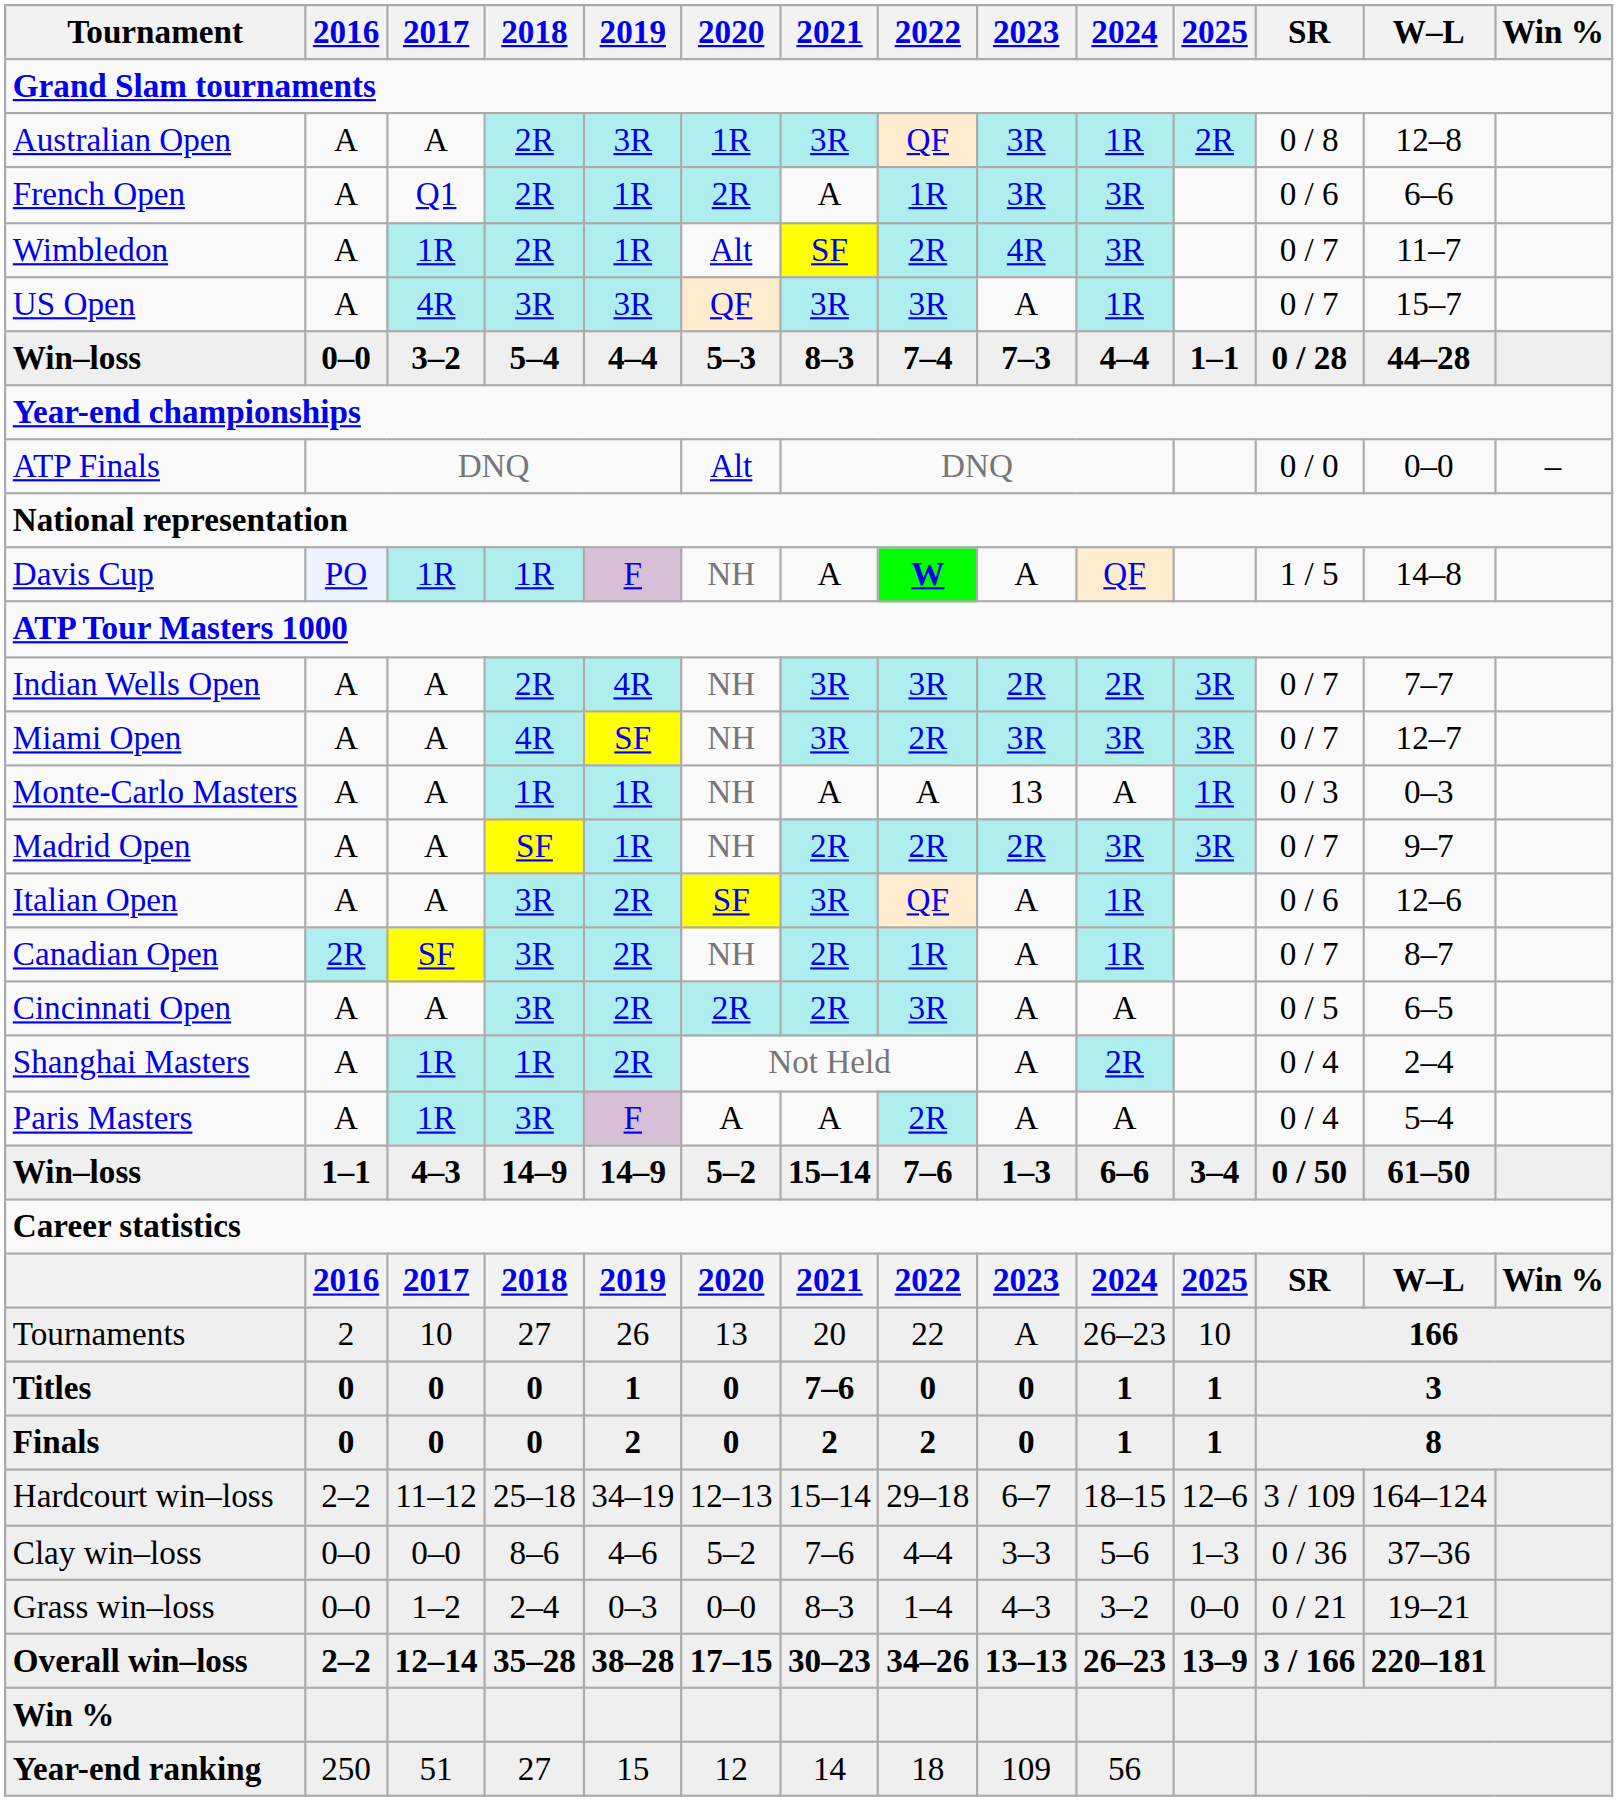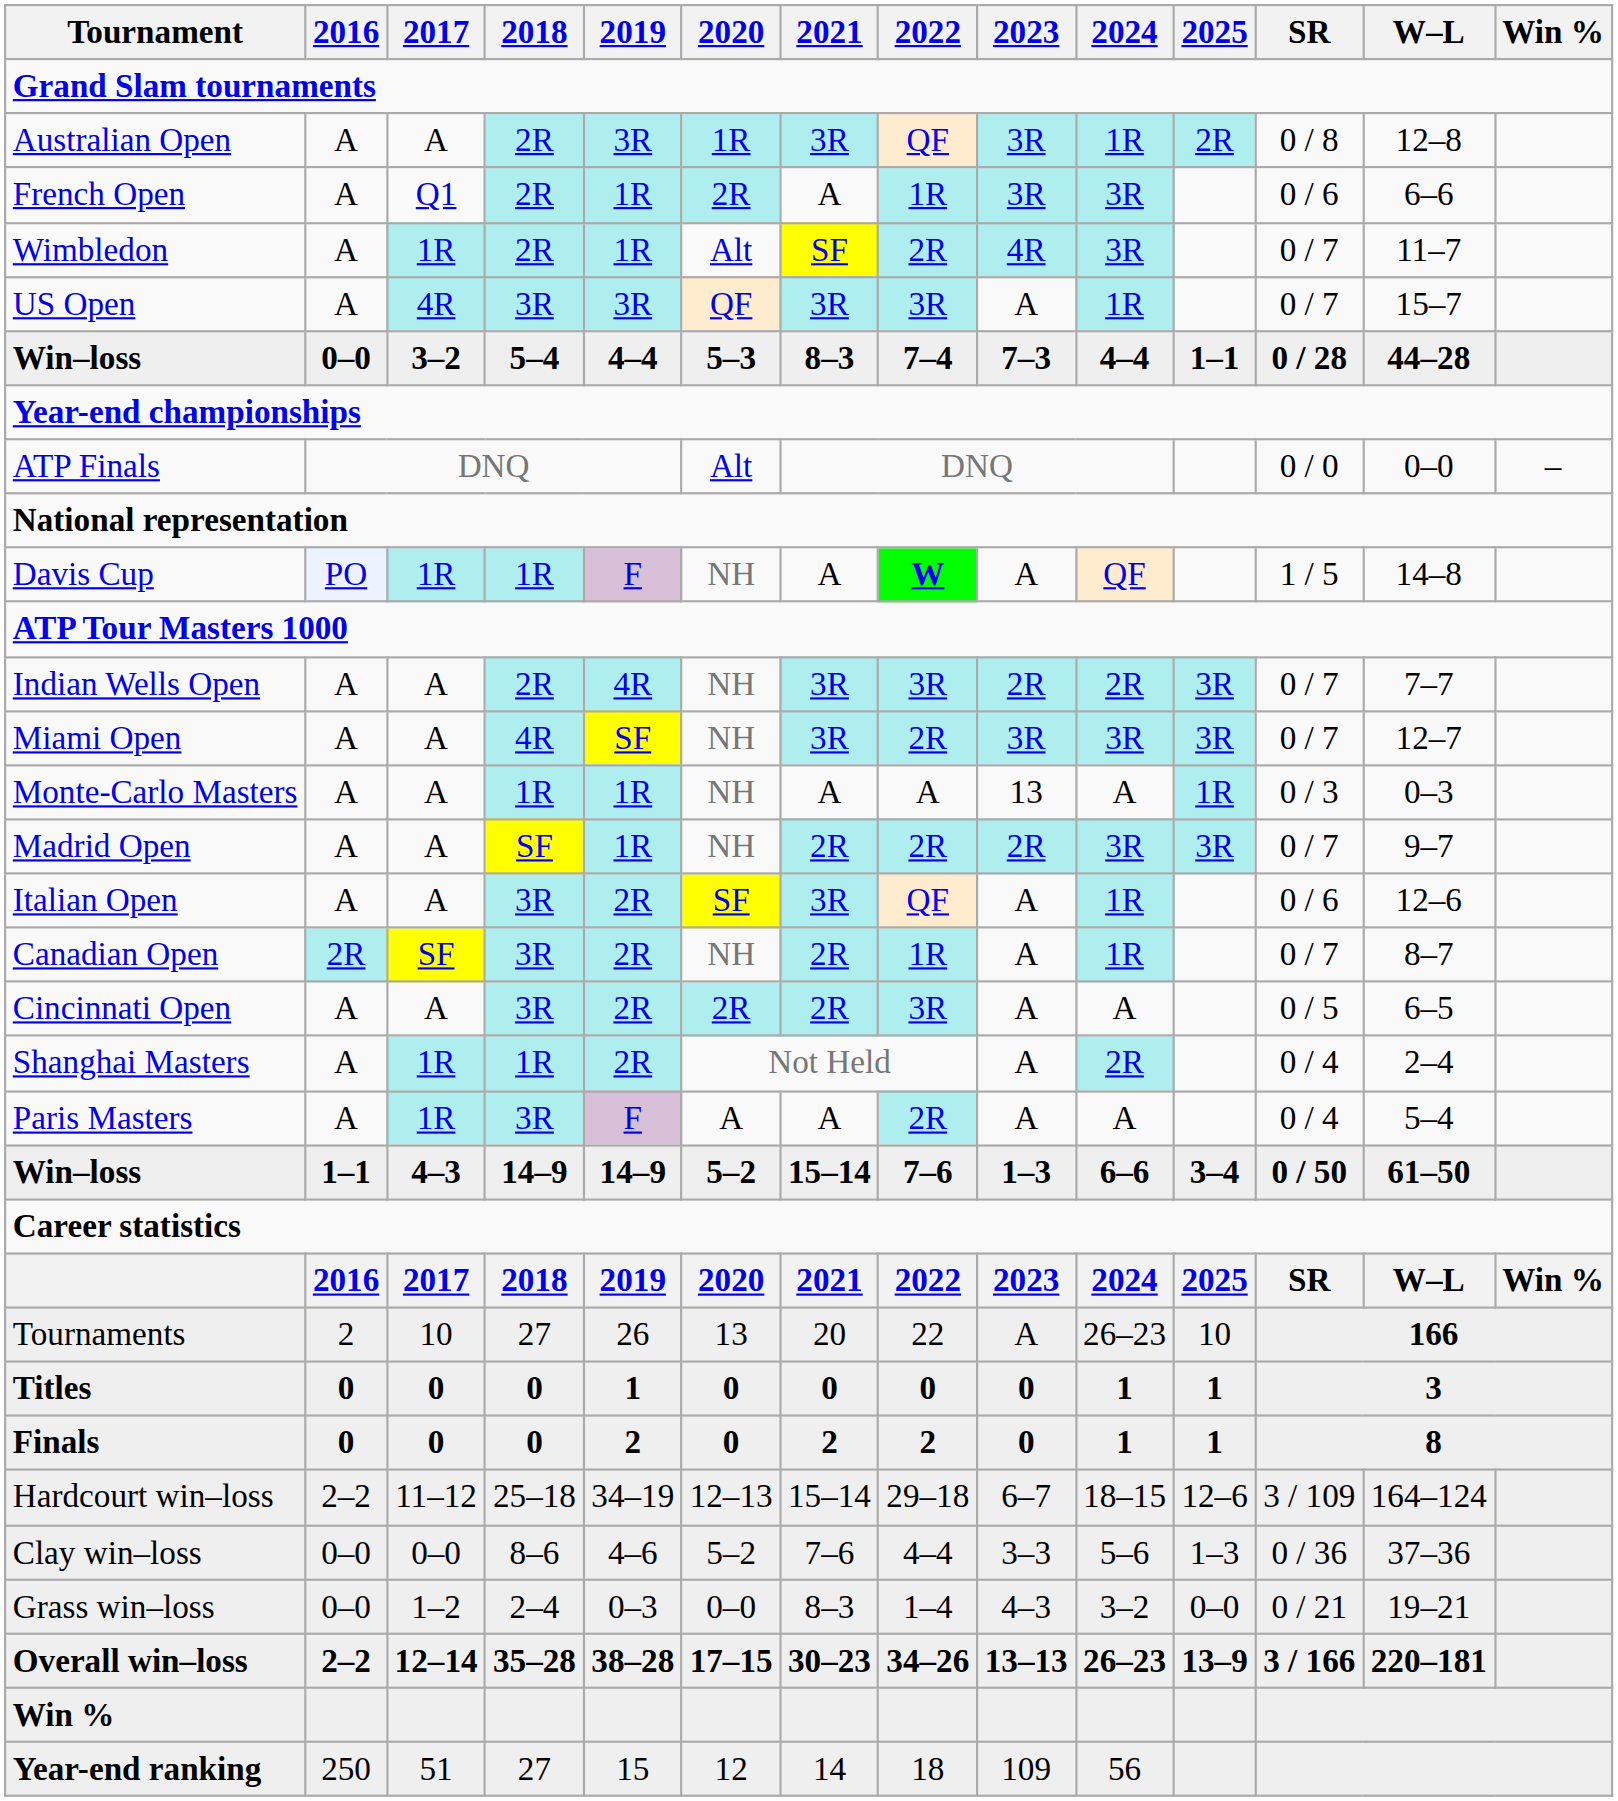 <table class=wikitable style=text-align:center;font-size:96%>
 <tr>
 <th>Tournament</th>
 <th><a href='#'>2016</a></th>
 <th><a href='#'>2017</a></th>
 <th><a href='#'>2018</a></th>
 <th><a href='#'>2019</a></th>
 <th><a href='#'>2020</a></th>
 <th><a href='#'>2021</a></th>
 <th><a href='#'>2022</a></th>
 <th><a href='#'>2023</a></th>
 <th><a href='#'>2024</a></th>
 <th><a href='#'>2025</a></th>
 <th>SR</th>
 <th>W–L</th>
 <th>Win %</th>
 </tr>
 <tr>
 <td colspan="14" style="text-align:left"><strong><a href='#'>Grand Slam tournaments</a></strong></td>
 </tr>
 <tr>
 <td style=text-align:left><a href='#'>Australian Open</a></td>
 <td>A</td>
 <td>A</td>
 <td style=background:#afeeee><a href='#'>2R</a></td>
 <td style=background:#afeeee><a href='#'>3R</a></td>
 <td style=background:#afeeee><a href='#'>1R</a></td>
 <td style=background:#afeeee><a href='#'>3R</a></td>
 <td style=background:#ffebcd><a href='#'>QF</a></td>
 <td style=background:#afeeee><a href='#'>3R</a></td>
 <td style=background:#afeeee><a href='#'>1R</a></td>
 <td style=background:#afeeee><a href='#'>2R</a></td>
 <td>0 / 8</td>
 <td>12–8</td>
 <td></td>
 </tr>
 <tr>
 <td style=text-align:left><a href='#'>French Open</a></td>
 <td>A</td>
 <td><a href='#'>Q1</a></td>
 <td style=background:#afeeee><a href='#'>2R</a></td>
 <td style=background:#afeeee><a href='#'>1R</a></td>
 <td style=background:#afeeee><a href='#'>2R</a></td>
 <td>A</td>
 <td style=background:#afeeee><a href='#'>1R</a></td>
 <td style=background:#afeeee><a href='#'>3R</a></td>
 <td style=background:#afeeee><a href='#'>3R</a></td>
 <td></td>
 <td>0 / 6</td>
 <td>6–6</td>
 <td></td>
 </tr>
 <tr>
 <td style=text-align:left><a href='#'>Wimbledon</a></td>
 <td>A</td>
 <td style=background:#afeeee><a href='#'>1R</a></td>
 <td style=background:#afeeee><a href='#'>2R</a></td>
 <td style=background:#afeeee><a href='#'>1R</a></td>
 <td><a href='#'>Alt</a></td>
 <td style=background:yellow><a href='#'>SF</a></td>
 <td style=background:#afeeee><a href='#'>2R</a></td>
 <td style=background:#afeeee><a href='#'>4R</a></td>
 <td style=background:#afeeee><a href='#'>3R</a></td>
 <td></td>
 <td>0 / 7</td>
 <td>11–7</td>
 <td></td>
 </tr>
 <tr>
 <td style=text-align:left><a href='#'>US Open</a></td>
 <td>A</td>
 <td style=background:#afeeee><a href='#'>4R</a></td>
 <td style=background:#afeeee><a href='#'>3R</a></td>
 <td style=background:#afeeee><a href='#'>3R</a></td>
 <td style=background:#ffebcd><a href='#'>QF</a></td>
 <td style=background:#afeeee><a href='#'>3R</a></td>
 <td style=background:#afeeee><a href='#'>3R</a></td>
 <td>A</td>
 <td style=background:#afeeee><a href='#'>1R</a></td>
 <td></td>
 <td>0 / 7</td>
 <td>15–7</td>
 <td></td>
 </tr>
 <tr style=font-weight:bold;background:#efefef>
 <td style=text-align:left>Win–loss</td>
 <td>0–0</td>
 <td>3–2</td>
 <td>5–4</td>
 <td>4–4</td>
 <td>5–3</td>
 <td>8–3</td>
 <td>7–4</td>
 <td>7–3</td>
 <td>4–4</td>
 <td>1–1</td>
 <td>0 / 28</td>
 <td>44–28</td>
 <td></td>
 </tr>
 <tr>
 <td colspan="14" style="text-align:left"><strong><a href='#'>Year-end championships</a></strong></td>
 </tr>
 <tr>
 <td align=left><a href='#'>ATP Finals</a></td>
 <td colspan=4 style=color:#767676>DNQ</td>
 <td><a href='#'>Alt</a></td>
 <td colspan=4 style=color:#767676>DNQ</td>
 <td></td>
 <td>0 / 0</td>
 <td>0–0</td>
 <td>–</td>
 </tr>
 <tr>
 <td colspan="14" style="text-align:left"><strong>National representation</strong></td>
 </tr>
 <tr>
 <td style=text-align:left><a href='#'>Davis Cup</a></td>
 <td style=background:#ecf2ff><a href='#'>PO</a></td>
 <td style=background:#afeeee><a href='#'>1R</a></td>
 <td style=background:#afeeee><a href='#'>1R</a></td>
 <td style=background:thistle><a href='#'>F</a></td>
 <td style=color:#767676>NH</td>
 <td>A</td>
 <td style=background:lime><a href='#'><strong>W</strong></a></td>
 <td>A</td>
 <td style=background:#ffebcd><a href='#'>QF</a></td>
 <td></td>
 <td>1 / 5</td>
 <td>14–8</td>
 <td></td>
 </tr>
 <tr>
 <td colspan="14" style="text-align:left"><strong><a href='#'>ATP Tour Masters 1000</a></strong></td>
 </tr>
 <tr>
 <td style=text-align:left><a href='#'>Indian Wells Open</a></td>
 <td>A</td>
 <td>A</td>
 <td style=background:#afeeee><a href='#'>2R</a></td>
 <td style=background:#afeeee><a href='#'>4R</a></td>
 <td style=color:#767676>NH</td>
 <td style=background:#afeeee><a href='#'>3R</a></td>
 <td style=background:#afeeee><a href='#'>3R</a></td>
 <td style=background:#afeeee><a href='#'>2R</a></td>
 <td style=background:#afeeee><a href='#'>2R</a></td>
 <td style=background:#afeeee><a href='#'>3R</a></td>
 <td>0 / 7</td>
 <td>7–7</td>
 <td></td>
 </tr>
 <tr>
 <td style=text-align:left><a href='#'>Miami Open</a></td>
 <td>A</td>
 <td>A</td>
 <td style=background:#afeeee><a href='#'>4R</a></td>
 <td style=background:yellow><a href='#'>SF</a></td>
 <td style=color:#767676>NH</td>
 <td style=background:#afeeee><a href='#'>3R</a></td>
 <td style=background:#afeeee><a href='#'>2R</a></td>
 <td style=background:#afeeee><a href='#'>3R</a></td>
 <td style=background:#afeeee><a href='#'>3R</a></td>
 <td style=background:#afeeee><a href='#'>3R</a></td>
 <td>0 / 7</td>
 <td>12–7</td>
 <td></td>
 </tr>
 <tr>
 <td style=text-align:left><a href='#'>Monte-Carlo Masters</a></td>
 <td>A</td>
 <td>A</td>
 <td style=background:#afeeee><a href='#'>1R</a></td>
 <td style=background:#afeeee><a href='#'>1R</a></td>
 <td style=color:#767676>NH</td>
 <td>A</td>
 <td>A</td>
 <td>13</td>
 <td>A</td>
 <td style=background:#afeeee><a href='#'>1R</a></td>
 <td>0 / 3</td>
 <td>0–3</td>
 <td></td>
 </tr>
 <tr>
 <td style=text-align:left><a href='#'>Madrid Open</a></td>
 <td>A</td>
 <td>A</td>
 <td style=background:yellow><a href='#'>SF</a></td>
 <td style=background:#afeeee><a href='#'>1R</a></td>
 <td style=color:#767676>NH</td>
 <td style=background:#afeeee><a href='#'>2R</a></td>
 <td style=background:#afeeee><a href='#'>2R</a></td>
 <td style=background:#afeeee><a href='#'>2R</a></td>
 <td style=background:#afeeee><a href='#'>3R</a></td>
 <td style=background:#afeeee><a href='#'>3R</a></td>
 <td>0 / 7</td>
 <td>9–7</td>
 <td></td>
 </tr>
 <tr>
 <td style=text-align:left><a href='#'>Italian Open</a></td>
 <td>A</td>
 <td>A</td>
 <td style=background:#afeeee><a href='#'>3R</a></td>
 <td style=background:#afeeee><a href='#'>2R</a></td>
 <td style=background:yellow><a href='#'>SF</a></td>
 <td style=background:#afeeee><a href='#'>3R</a></td>
 <td style=background:#ffebcd><a href='#'>QF</a></td>
 <td>A</td>
 <td style=background:#afeeee><a href='#'>1R</a></td>
 <td></td>
 <td>0 / 6</td>
 <td>12–6</td>
 <td></td>
 </tr>
 <tr>
 <td style=text-align:left><a href='#'>Canadian Open</a></td>
 <td style=background:#afeeee><a href='#'>2R</a></td>
 <td style=background:yellow><a href='#'>SF</a></td>
 <td style=background:#afeeee><a href='#'>3R</a></td>
 <td style=background:#afeeee><a href='#'>2R</a></td>
 <td style=color:#767676>NH</td>
 <td style=background:#afeeee><a href='#'>2R</a></td>
 <td style=background:#afeeee><a href='#'>1R</a></td>
 <td>A</td>
 <td style=background:#afeeee><a href='#'>1R</a></td>
 <td></td>
 <td>0 / 7</td>
 <td>8–7</td>
 <td></td>
 </tr>
 <tr>
 <td style=text-align:left><a href='#'>Cincinnati Open</a></td>
 <td>A</td>
 <td>A</td>
 <td style=background:#afeeee><a href='#'>3R</a></td>
 <td style=background:#afeeee><a href='#'>2R</a></td>
 <td style=background:#afeeee><a href='#'>2R</a></td>
 <td style=background:#afeeee><a href='#'>2R</a></td>
 <td style=background:#afeeee><a href='#'>3R</a></td>
 <td>A</td>
 <td>A</td>
 <td></td>
 <td>0 / 5</td>
 <td>6–5</td>
 <td></td>
 </tr>
 <tr>
 <td style=text-align:left><a href='#'>Shanghai Masters</a></td>
 <td>A</td>
 <td style=background:#afeeee><a href='#'>1R</a></td>
 <td style=background:#afeeee><a href='#'>1R</a></td>
 <td style=background:#afeeee><a href='#'>2R</a></td>
 <td colspan=3 style=color:#767676>Not Held</td>
 <td>A</td>
 <td style=background:#afeeee><a href='#'>2R</a></td>
 <td></td>
 <td>0 / 4</td>
 <td>2–4</td>
 <td></td>
 </tr>
 <tr>
 <td style=text-align:left><a href='#'>Paris Masters</a></td>
 <td>A</td>
 <td style=background:#afeeee><a href='#'>1R</a></td>
 <td style=background:#afeeee><a href='#'>3R</a></td>
 <td style=background:thistle><a href='#'>F</a></td>
 <td>A</td>
 <td>A</td>
 <td style=background:#afeeee><a href='#'>2R</a></td>
 <td>A</td>
 <td>A</td>
 <td></td>
 <td>0 / 4</td>
 <td>5–4</td>
 <td></td>
 </tr>
 <tr style=font-weight:bold;background:#efefef>
 <td style=text-align:left>Win–loss</td>
 <td>1–1</td>
 <td>4–3</td>
 <td>14–9</td>
 <td>14–9</td>
 <td>5–2</td>
 <td>15–14</td>
 <td>7–6</td>
 <td>1–3</td>
 <td>6–6</td>
 <td>3–4</td>
 <td>0 / 50</td>
 <td>61–50</td>
 <td></td>
 </tr>
 <tr>
 <td colspan="14" style="text-align:left"><strong>Career statistics</strong></td>
 </tr>
 <tr>
 <th></th>
 <th><a href='#'>2016</a></th>
 <th><a href='#'>2017</a></th>
 <th><a href='#'>2018</a></th>
 <th><a href='#'>2019</a></th>
 <th><a href='#'>2020</a></th>
 <th><a href='#'>2021</a></th>
 <th><a href='#'>2022</a></th>
 <th><a href='#'>2023</a></th>
 <th><a href='#'>2024</a></th>
 <th><a href='#'>2025</a></th>
 <th>SR</th>
 <th>W–L</th>
 <th>Win %</th>
 </tr>
 <tr bgcolor=efefef>
 <td style=text-align:left>Tournaments</td>
 <td>2</td>
 <td>10</td>
 <td>27</td>
 <td>26</td>
 <td>13</td>
 <td>20</td>
 <td>22</td>
 <td>A</td>
 <td>26–23</td>
 <td>10</td>
 <td colspan=3><strong>166</strong></td>
 </tr>
 <tr style=font-weight:bold;background:#efefef>
 <td style=text-align:left>Titles</td>
 <td>0</td>
 <td>0</td>
 <td>0</td>
 <td>1</td>
 <td>0</td>
-<td>7–6</td>
+<td>0</td>
 <td>0</td>
 <td>0</td>
 <td>1</td>
 <td>1</td>
 <td colspan=3>3</td>
 </tr>
 <tr style=font-weight:bold;background:#efefef>
 <td style=text-align:left>Finals</td>
 <td>0</td>
 <td>0</td>
 <td>0</td>
 <td>2</td>
 <td>0</td>
 <td>2</td>
 <td>2</td>
 <td>0</td>
 <td>1</td>
 <td>1</td>
 <td colspan=3>8</td>
 </tr>
 <tr bgcolor=efefef>
 <td style=text-align:left>Hardcourt win–loss</td>
 <td>2–2</td>
 <td>11–12</td>
 <td>25–18</td>
 <td>34–19</td>
 <td>12–13</td>
 <td>15–14</td>
 <td>29–18</td>
 <td>6–7</td>
 <td>18–15</td>
 <td>12–6</td>
 <td>3 / 109</td>
 <td>164–124</td>
 <td></td>
 </tr>
 <tr bgcolor=efefef>
 <td style=text-align:left>Clay win–loss</td>
 <td>0–0</td>
 <td>0–0</td>
 <td>8–6</td>
 <td>4–6</td>
 <td>5–2</td>
 <td>7–6</td>
 <td>4–4</td>
 <td>3–3</td>
 <td>5–6</td>
 <td>1–3</td>
 <td>0 / 36</td>
 <td>37–36</td>
 <td></td>
 </tr>
 <tr bgcolor=efefef>
 <td style=text-align:left>Grass win–loss</td>
 <td>0–0</td>
 <td>1–2</td>
 <td>2–4</td>
 <td>0–3</td>
 <td>0–0</td>
 <td>8–3</td>
 <td>1–4</td>
 <td>4–3</td>
 <td>3–2</td>
 <td>0–0</td>
 <td>0 / 21</td>
 <td>19–21</td>
 <td></td>
 </tr>
 <tr style=font-weight:bold;background:#efefef>
 <td style=text-align:left>Overall win–loss</td>
 <td>2–2</td>
 <td>12–14</td>
 <td>35–28</td>
 <td>38–28</td>
 <td>17–15</td>
 <td>30–23</td>
 <td>34–26</td>
 <td>13–13</td>
 <td>26–23</td>
 <td>13–9</td>
 <td>3 / 166</td>
 <td>220–181</td>
 <td></td>
 </tr>
 <tr bgcolor=efefef>
 <td style=text-align:left><strong>Win %</strong></td>
 <td></td>
 <td></td>
 <td></td>
 <td></td>
 <td></td>
 <td></td>
 <td></td>
 <td></td>
 <td></td>
 <td></td>
 <td colspan=3><strong></strong></td>
 </tr>
 <tr bgcolor=efefef>
 <td style=text-align:left><strong>Year-end ranking</strong></td>
 <td>250</td>
 <td>51</td>
 <td>27</td>
 <td>15</td>
 <td>12</td>
 <td>14</td>
 <td>18</td>
 <td>109</td>
 <td>56</td>
 <td></td>
 <td colspan=3></td>
 </tr>
 </table>
